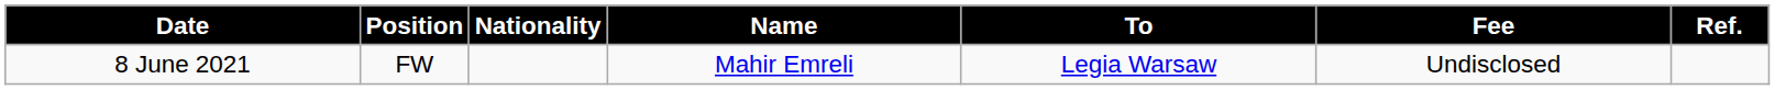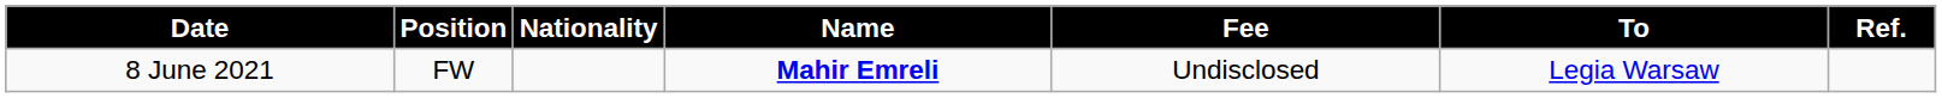 <table class="wikitable"  style="text-align:center; font-size:90%; ">
 <tr>
 <th style="background:#000000; color:#fff; width:200px;">Date</th>
 <th style="background:#000000; color:#fff; width:50px;">Position</th>
 <th style="background:#000000; color:#fff; width:50px;">Nationality</th>
 <th style="background:#000000; color:#fff; width:200px;">Name</th>
+<th style="background:#000000; color:#fff; width:200px;">Fee</th>
 <th style="background:#000000; color:#fff; width:200px;">To</th>
-<th style="background:#000000; color:#fff; width:200px;">Fee</th>
 <th style="background:#000000; color:#fff; width:50px;">Ref.</th>
 </tr>
 <tr>
 <td>8 June 2021</td>
 <td>FW</td>
 <td></td>
-<td><a href='#'>Mahir Emreli</a></td>
+<td><strong><a href='#'>Mahir Emreli</a></strong></td>
+<td>Undisclosed</td>
 <td><a href='#'>Legia Warsaw</a></td>
-<td>Undisclosed</td>
 <td></td>
 </tr>
 </table>
